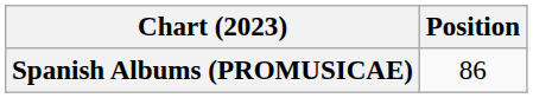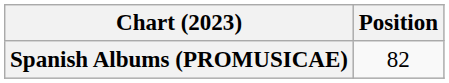 <table class="wikitable plainrowheaders" style="text-align:center">
 <tr>
 <th scope="col">Chart (2023)</th>
 <th scope="col">Position</th>
 </tr>
 <tr>
 <th scope="row">Spanish Albums (PROMUSICAE)</th>
-<td>86</td>
+<td>82</td>
 </tr>
 </table>
